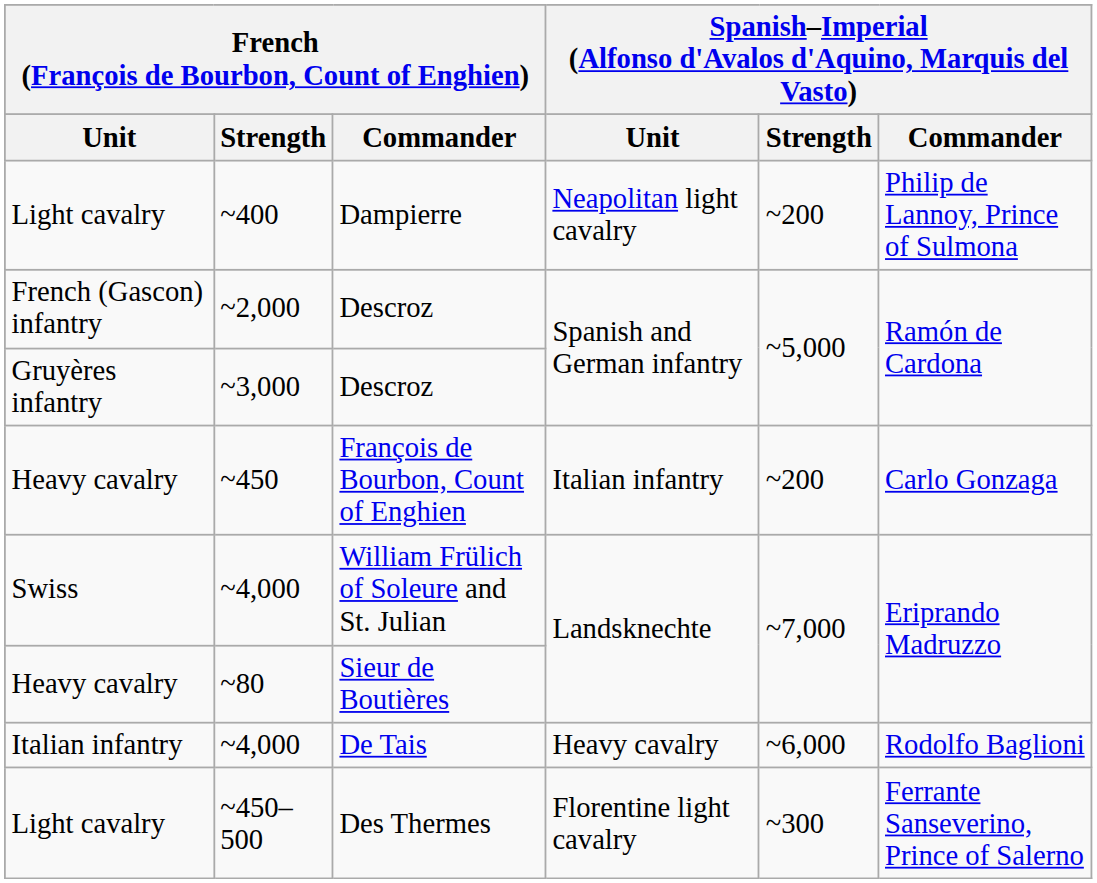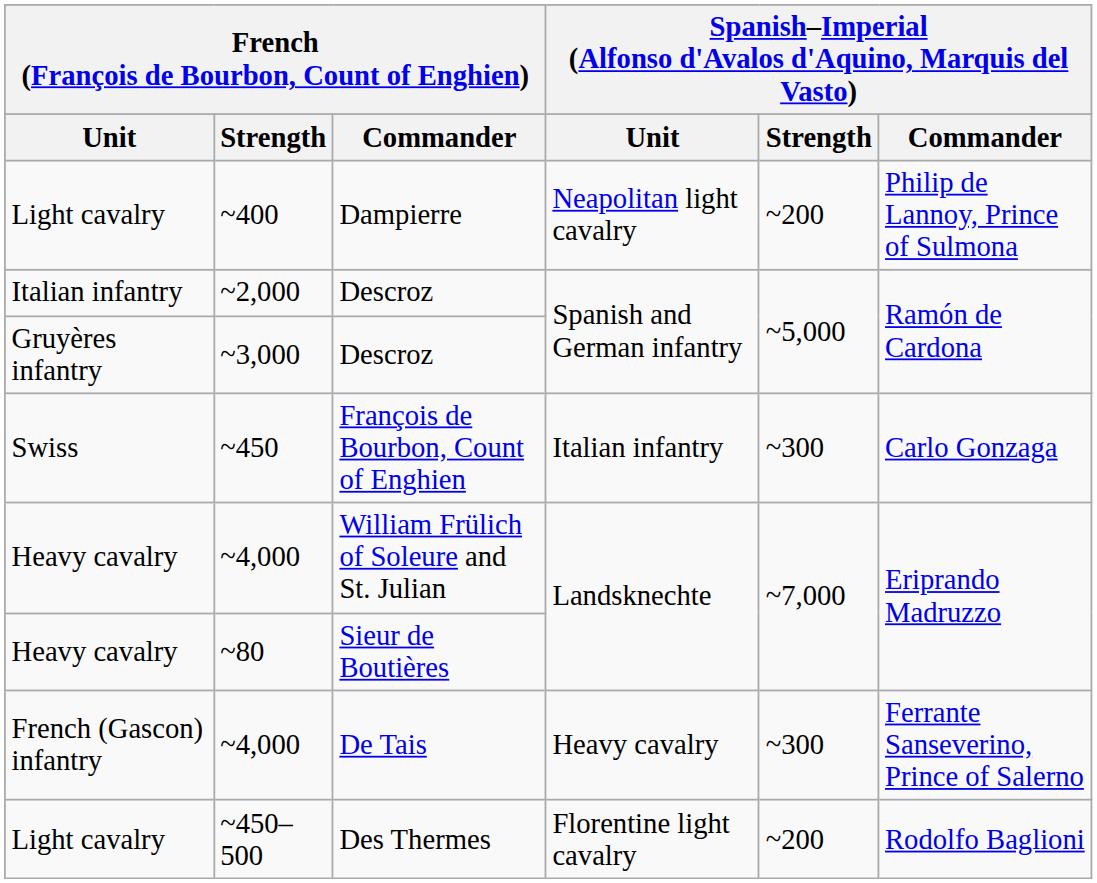 <table class="wikitable">
 <tr>
 <th colspan="3">French <br> (<a href='#'>François de Bourbon, Count of Enghien</a>)</th>
 <th colspan="3"><a href='#'>Spanish</a>–<a href='#'>Imperial</a> <br> (<a href='#'>Alfonso d'Avalos d'Aquino, Marquis del Vasto</a>)</th>
 </tr>
 <tr>
 <th style="width:20%;">Unit</th>
 <th style="width:10%;">Strength</th>
 <th style="width:20%;">Commander</th>
 <th style="width:20%;">Unit</th>
 <th style="width:10%;">Strength</th>
 <th style="width:20%;">Commander</th>
 </tr>
 <tr>
 <td>Light cavalry</td>
 <td>~400</td>
 <td>Dampierre</td>
 <td><a href='#'>Neapolitan</a> light cavalry</td>
 <td>~200</td>
 <td><a href='#'>Philip de Lannoy, Prince of Sulmona</a></td>
 </tr>
 <tr>
-<td>French (Gascon) infantry</td>
+<td>Italian infantry</td>
 <td>~2,000</td>
 <td>Descroz</td>
 <td rowspan="2">Spanish and German infantry</td>
 <td rowspan="2">~5,000</td>
 <td rowspan="2"><a href='#'>Ramón de Cardona</a></td>
 </tr>
 <tr>
 <td>Gruyères infantry</td>
 <td>~3,000</td>
 <td>Descroz</td>
 </tr>
 <tr>
-<td>Heavy cavalry</td>
+<td>Swiss</td>
 <td>~450</td>
 <td><a href='#'>François de Bourbon, Count of Enghien</a></td>
 <td>Italian infantry</td>
-<td>~200</td>
+<td>~300</td>
 <td><a href='#'>Carlo Gonzaga</a></td>
 </tr>
 <tr>
-<td>Swiss</td>
+<td>Heavy cavalry</td>
 <td>~4,000</td>
 <td><a href='#'>William Frülich of Soleure</a> and St. Julian</td>
 <td rowspan="2">Landsknechte</td>
 <td rowspan="2">~7,000</td>
 <td rowspan="2"><a href='#'>Eriprando Madruzzo</a></td>
 </tr>
 <tr>
 <td>Heavy cavalry</td>
 <td>~80</td>
 <td><a href='#'>Sieur de Boutières</a></td>
 </tr>
 <tr>
-<td>Italian infantry</td>
+<td>French (Gascon) infantry</td>
 <td>~4,000</td>
 <td><a href='#'>De Tais</a></td>
 <td>Heavy cavalry</td>
-<td>~6,000</td>
-<td><a href='#'>Rodolfo Baglioni</a></td>
+<td>~300</td>
+<td><a href='#'>Ferrante Sanseverino, Prince of Salerno</a></td>
 </tr>
 <tr>
 <td>Light cavalry</td>
 <td>~450–500</td>
 <td>Des Thermes</td>
 <td>Florentine light cavalry</td>
-<td>~300</td>
-<td><a href='#'>Ferrante Sanseverino, Prince of Salerno</a></td>
+<td>~200</td>
+<td><a href='#'>Rodolfo Baglioni</a></td>
 </tr>
 </table>
